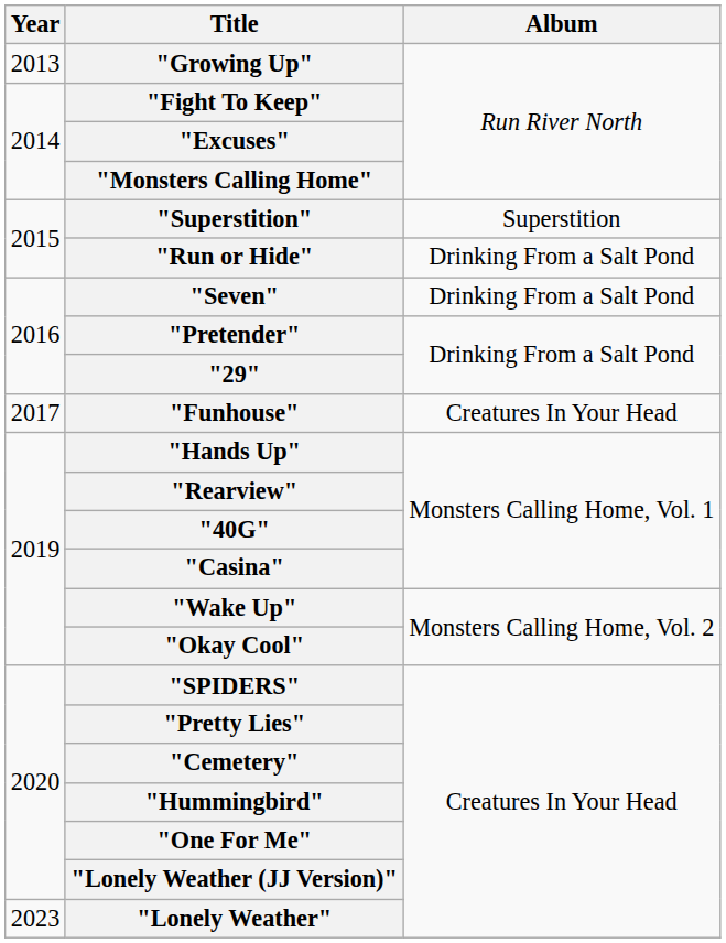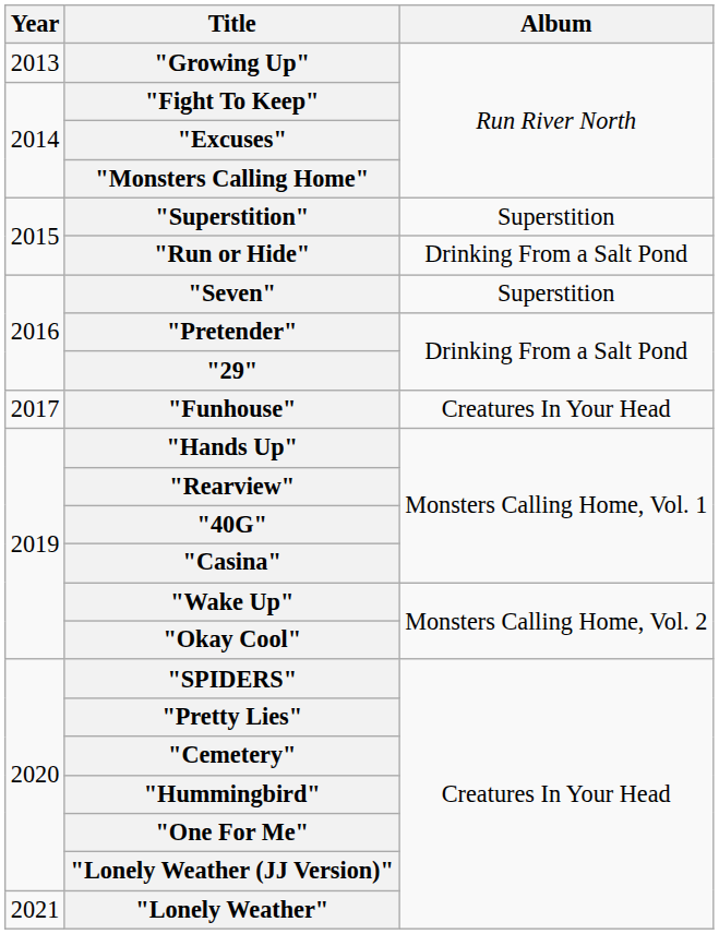 <table class="wikitable plainrowheaders" style="text-align:center;">
 <tr>
 <th>Year</th>
 <th>Title</th>
 <th>Album</th>
 </tr>
 <tr>
 <td>2013</td>
 <th scope="row">"Growing Up"</th>
 <td rowspan=4><em>Run River North</td>
 </tr>
 <tr>
 <td rowspan=3>2014</td>
 <th scope="row">"Fight To Keep"</th>
 </tr>
 <tr>
 <th scope="row">"Excuses"</th>
 </tr>
 <tr>
 <th scope="row">"Monsters Calling Home"</th>
 </tr>
 <tr>
 <td rowspan=2>2015</td>
 <th scope="row">"Superstition"</th>
 <td></em>Superstition<em></td>
 </tr>
 <tr>
 <th scope="row">"Run or Hide"</th>
 <td></em>Drinking From a Salt Pond<em></td>
 </tr>
 <tr>
 <td rowspan=3>2016</td>
 <th scope="row">"Seven"</th>
-<td></em>Drinking From a Salt Pond<em></td>
+<td></em>Superstition<em></td>
 </tr>
 <tr>
 <th scope="row">"Pretender"</th>
 <td rowspan=2></em>Drinking From a Salt Pond<em></td>
 </tr>
 <tr>
 <th scope="row">"29"</th>
 </tr>
 <tr>
 <td>2017</td>
 <th scope="row">"Funhouse"</th>
 <td></em>Creatures In Your Head<em></td>
 </tr>
 <tr>
 <td rowspan=6>2019</td>
 <th scope="row">"Hands Up"</th>
 <td rowspan=4></em>Monsters Calling Home, Vol. 1<em></td>
 </tr>
 <tr>
 <th scope="row">"Rearview"</th>
 </tr>
 <tr>
 <th scope="row">"40G"</th>
 </tr>
 <tr>
 <th scope="row">"Casina"</th>
 </tr>
 <tr>
 <th scope="row">"Wake Up"</th>
 <td rowspan=2></em>Monsters Calling Home, Vol. 2<em></td>
 </tr>
 <tr>
 <th scope="row">"Okay Cool"</th>
 </tr>
 <tr>
 <td rowspan=6>2020</td>
 <th scope="row">"SPIDERS"</th>
 <td rowspan=7></em>Creatures In Your Head<em></td>
 </tr>
 <tr>
 <th scope="row">"Pretty Lies"</th>
 </tr>
 <tr>
 <th scope="row">"Cemetery"</th>
 </tr>
 <tr>
 <th scope="row">"Hummingbird"</th>
 </tr>
 <tr>
 <th scope="row">"One For Me"</th>
 </tr>
 <tr>
 <th scope="row">"Lonely Weather (JJ Version)"</th>
 </tr>
 <tr>
-<td>2023</td>
+<td>2021</td>
 <th scope="row">"Lonely Weather"</th>
 </tr>
 </table>
